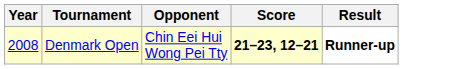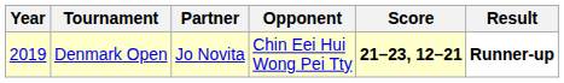 <table class="sortable wikitable" style="font-size: 90%;">
 <tr>
 <th>Year</th>
 <th>Tournament</th>
+<th>Partner</th>
 <th>Opponent</th>
 <th>Score</th>
 <th>Result</th>
 </tr>
 <tr style="background:#FFFFCC">
-<td align="center"><a href='#'>2008</a></td>
+<td align="center"><a href='#'>2019</a></td>
 <td align="left"><a href='#'>Denmark Open</a></td>
+<td align="left"> <a href='#'>Jo Novita</a></td>
 <td align="left"> <a href='#'>Chin Eei Hui</a><br> <a href='#'>Wong Pei Tty</a></td>
 <td align="left"><strong>21–23, 12–21</strong></td>
 <td style="text-align:left; background:white"> <strong>Runner-up</strong></td>
 </tr>
 </table>
